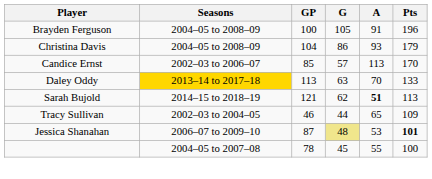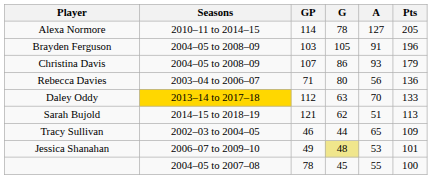 <table class="wikitable" width="50%" style="text-align:center;">
 <tr>
 <th>Player</th>
 <th>Seasons</th>
 <th>GP</th>
 <th>G</th>
 <th>A</th>
 <th>Pts</th>
 </tr>
 <tr>
+<td>Alexa Normore</td>
+<td>2010–11 to 2014–15</td>
+<td>114</td>
+<td>78</td>
+<td>127</td>
+<td>205</td>
+</tr>
+<tr>
 <td>Brayden Ferguson</td>
 <td>2004–05 to 2008–09</td>
-<td>100</td>
+<td>103</td>
 <td>105</td>
 <td>91</td>
 <td>196</td>
 </tr>
 <tr>
 <td>Christina Davis</td>
 <td>2004–05 to 2008–09</td>
-<td>104</td>
+<td>107</td>
 <td>86</td>
 <td>93</td>
 <td>179</td>
 </tr>
 <tr>
-<td>Candice Ernst</td>
-<td>2002–03 to 2006–07</td>
-<td>85</td>
-<td>57</td>
-<td>113</td>
-<td>170</td>
+<td>Rebecca Davies</td>
+<td>2003–04 to 2006–07</td>
+<td>71</td>
+<td>80</td>
+<td>56</td>
+<td>136</td>
 </tr>
 <tr>
 <td>Daley Oddy</td>
 <td style="background: gold;">2013–14 to 2017–18</td>
-<td>113</td>
+<td>112</td>
 <td>63</td>
 <td>70</td>
 <td>133</td>
 </tr>
 <tr>
 <td>Sarah Bujold</td>
 <td>2014–15 to 2018–19</td>
 <td>121</td>
 <td>62</td>
-<td><strong>51</strong></td>
+<td>51</td>
 <td>113</td>
 </tr>
 <tr>
 <td>Tracy Sullivan</td>
 <td>2002–03 to 2004–05</td>
 <td>46</td>
 <td>44</td>
 <td>65</td>
 <td>109</td>
 </tr>
 <tr>
 <td>Jessica Shanahan</td>
 <td>2006–07 to 2009–10</td>
-<td>87</td>
+<td>49</td>
 <td style="background: khaki;">48</td>
 <td>53</td>
-<td><strong>101</strong></td>
+<td>101</td>
 </tr>
 <tr>
 <td></td>
 <td>2004–05 to 2007–08</td>
 <td>78</td>
 <td>45</td>
 <td>55</td>
 <td>100</td>
 </tr>
 </table>
